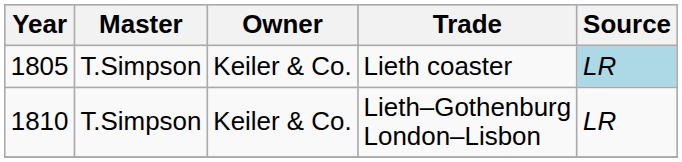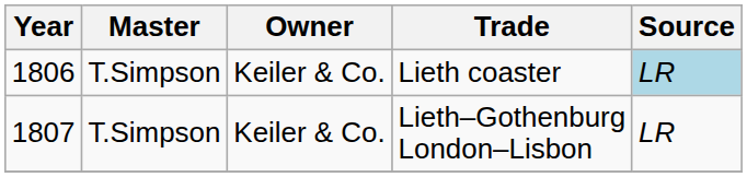 <table class="sortable wikitable">
 <tr>
 <th>Year</th>
 <th>Master</th>
 <th>Owner</th>
 <th>Trade</th>
 <th>Source</th>
 </tr>
 <tr>
-<td>1805</td>
+<td>1806</td>
 <td>T.Simpson</td>
 <td>Keiler & Co.</td>
 <td>Lieth coaster</td>
 <td style="background: lightblue;"><em>LR</em></td>
 </tr>
 <tr>
-<td>1810</td>
+<td>1807</td>
 <td>T.Simpson</td>
 <td>Keiler & Co.</td>
 <td>Lieth–Gothenburg<br>London–Lisbon</td>
 <td><em>LR</em></td>
 </tr>
 <tr>
 </tr>
 </table>
